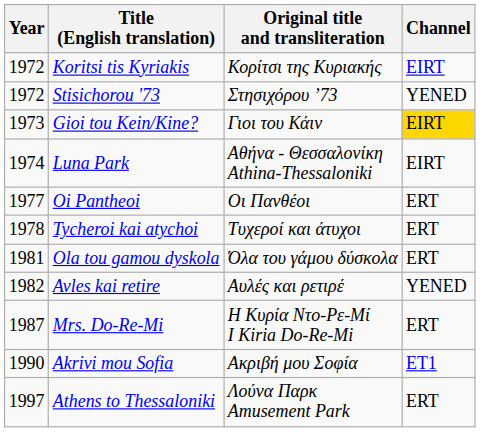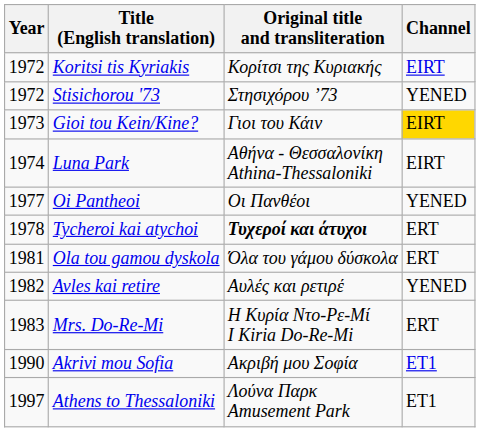 <table class="wikitable">
 <tr>
 <th>Year</th>
 <th>Title<br>(English translation)</th>
 <th>Original title<br>and transliteration</th>
 <th>Channel</th>
 </tr>
 <tr>
 <td>1972</td>
 <td><em><a href='#'>Koritsi tis Kyriakis</a></em></td>
 <td><em>Κορίτσι της Κυριακής</em></td>
 <td><a href='#'>EIRT</a></td>
 </tr>
 <tr>
 <td>1972</td>
 <td><em><a href='#'>Stisichorou '73</a></em></td>
 <td><em>Στησιχόρου ’73</em></td>
 <td>YENED</td>
 </tr>
 <tr>
 <td>1973</td>
 <td><em><a href='#'>Gioi tou Kein/Kine?</a></em></td>
 <td><em>Γιοι του Κάιν</em></td>
 <td style="background: gold;">EIRT</td>
 </tr>
 <tr>
 <td>1974</td>
 <td><em><a href='#'>Luna Park</a></em></td>
 <td><em>Αθήνα - Θεσσαλονίκη</em><br><em>Athina-Thessaloniki</em></td>
 <td>EIRT</td>
 </tr>
 <tr>
 <td>1977</td>
 <td><em><a href='#'>Oi Pantheoi</a></em></td>
 <td><em>Οι Πανθέοι</em></td>
-<td>ERT</td>
+<td>YENED</td>
 </tr>
 <tr>
 <td>1978</td>
 <td><em><a href='#'>Tycheroi kai atychoi</a></em></td>
-<td><em>Τυχεροί και άτυχοι</em></td>
+<td><strong><em>Τυχεροί και άτυχοι</em></strong></td>
 <td>ERT</td>
 </tr>
 <tr>
 <td>1981</td>
 <td><em><a href='#'>Ola tou gamou dyskola</a></em></td>
 <td><em>Όλα του γάμου δύσκολα</em></td>
 <td>ERT</td>
 </tr>
 <tr>
 <td>1982</td>
 <td><em><a href='#'>Avles kai retire</a></em></td>
 <td><em>Αυλές και ρετιρέ</em></td>
 <td>YENED</td>
 </tr>
 <tr>
-<td>1987</td>
+<td>1983</td>
 <td><em><a href='#'>Mrs. Do-Re-Mi</a></em></td>
 <td><em>Η Κυρία Ντο-Ρε-Μί</em><br><em>I Kiria Do-Re-Mi</em></td>
 <td>ERT</td>
 </tr>
 <tr>
 <td>1990</td>
 <td><em><a href='#'>Akrivi mou Sofia</a></em></td>
 <td><em>Ακριβή μου Σοφία</em></td>
 <td><a href='#'>ET1</a></td>
 </tr>
 <tr>
 <td>1997</td>
 <td><em><a href='#'>Athens to Thessaloniki</a></em></td>
 <td><em>Λούνα Παρκ</em><br><em>Amusement Park</em></td>
-<td>ERT</td>
+<td>ET1</td>
 </tr>
 </table>
